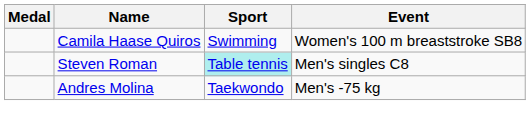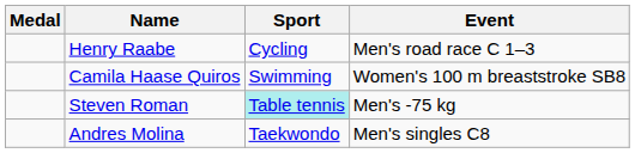 <table class="wikitable sortable" style="font-size: 95%;">
 <tr>
 <th>Medal</th>
 <th>Name</th>
 <th>Sport</th>
 <th>Event</th>
+</tr>
+<tr>
+<td></td>
+<td><a href='#'>Henry Raabe</a></td>
+<td><a href='#'>Cycling</a></td>
+<td>Men's road race C 1–3</td>
 </tr>
 <tr>
 <td></td>
 <td><a href='#'>Camila Haase Quiros</a></td>
 <td><a href='#'>Swimming</a></td>
 <td>Women's 100 m breaststroke SB8</td>
 </tr>
 <tr>
 <td></td>
 <td><a href='#'>Steven Roman</a></td>
 <td style="background: paleturquoise;"><a href='#'>Table tennis</a></td>
-<td>Men's singles C8</td>
+<td>Men's -75 kg</td>
 </tr>
 <tr>
 <td></td>
 <td><a href='#'>Andres Molina</a></td>
 <td><a href='#'>Taekwondo</a></td>
-<td>Men's -75 kg</td>
+<td>Men's singles C8</td>
 </tr>
 </table>
